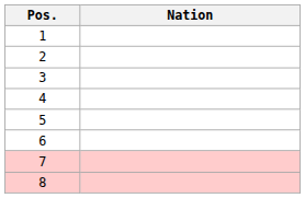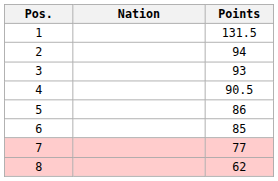 <table class="wikitable gauche" cellspacing="1" style="width:300px;">
 <tr style="text-align:center; background:#efefef;">
 <th style="width:70px;">Pos.</th>
 <th>Nation</th>
+<th style="width:70px;">Points</th>
 </tr>
 <tr style="vertical-align:top; text-align:center; background:#fff;">
 <td>1</td>
 <td style="text-align:left;"></td>
+<td>131.5</td>
 </tr>
 <tr style="vertical-align:top; text-align:center; background:#fff;">
 <td>2</td>
 <td style="text-align:left;"></td>
+<td>94</td>
 </tr>
 <tr style="vertical-align:top; text-align:center; background:#fff;">
 <td>3</td>
 <td style="text-align:left;"></td>
+<td>93</td>
 </tr>
 <tr style="vertical-align:top; text-align:center; background:#fff;">
 <td>4</td>
 <td style="text-align:left;"></td>
+<td>90.5</td>
 </tr>
 <tr style="vertical-align:top; text-align:center; background:#fff;">
 <td>5</td>
 <td style="text-align:left;"></td>
+<td>86</td>
 </tr>
 <tr style="vertical-align:top; text-align:center; background:#fff;">
 <td>6</td>
 <td style="text-align:left;"></td>
+<td>85</td>
 </tr>
 <tr style="vertical-align:top; text-align:center; background:#ffcccc;">
 <td>7</td>
 <td style="text-align:left;"></td>
+<td>77</td>
 </tr>
 <tr style="vertical-align:top; text-align:center; background:#ffcccc;">
 <td>8</td>
 <td style="text-align:left;"></td>
+<td>62</td>
 </tr>
 </table>
